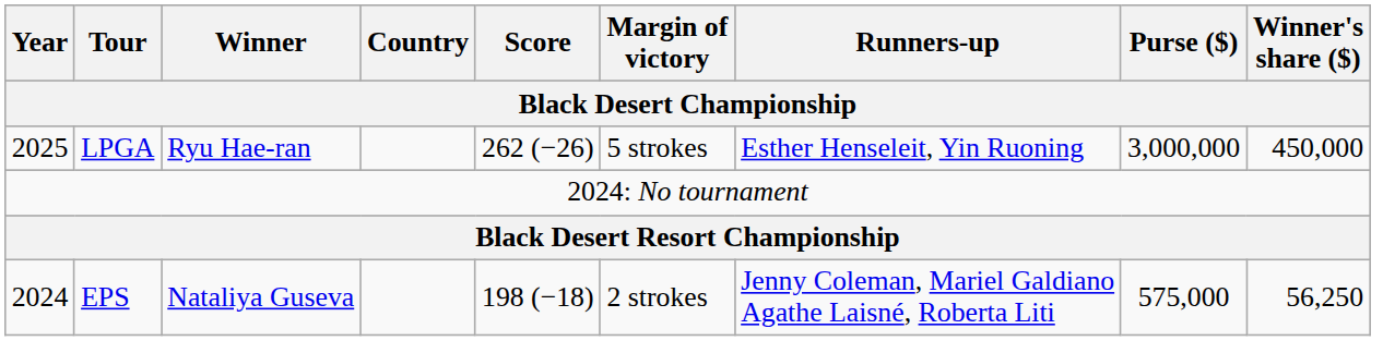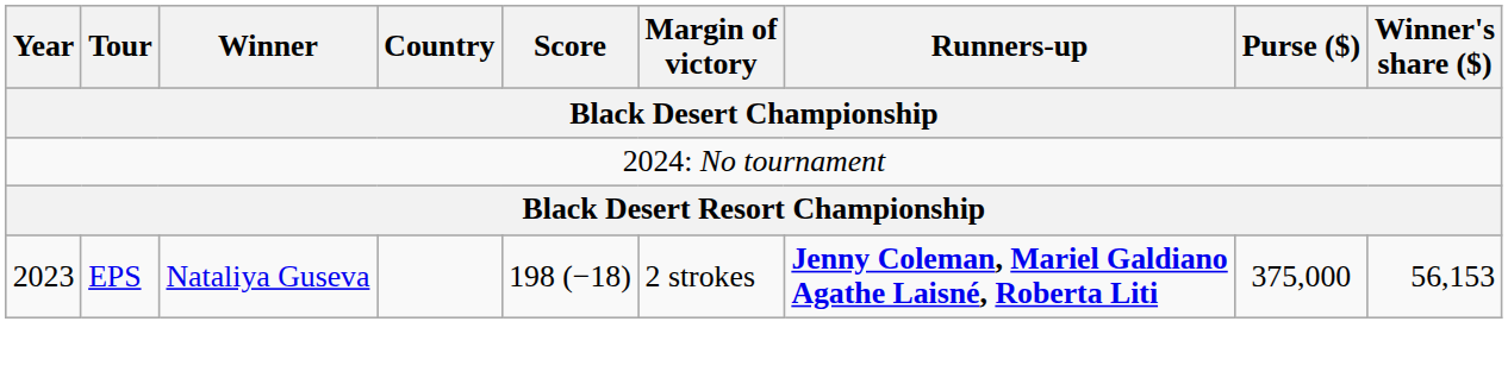 <table class="wikitable">
 <tr>
 <th>Year</th>
 <th>Tour</th>
 <th>Winner</th>
 <th>Country</th>
 <th>Score</th>
 <th>Margin of<br>victory</th>
 <th>Runners-up</th>
 <th>Purse ($)</th>
 <th>Winner's<br>share ($)</th>
 </tr>
 <tr>
 <th colspan=9>Black Desert Championship</th>
 </tr>
 <tr>
-<td>2025</td>
-<td><a href='#'>LPGA</a></td>
-<td><a href='#'>Ryu Hae-ran</a></td>
-<td></td>
-<td>262 (−26)</td>
-<td>5 strokes</td>
-<td> <a href='#'>Esther Henseleit</a>,  <a href='#'>Yin Ruoning</a></td>
-<td align=center>3,000,000</td>
-<td align=right>450,000</td>
-</tr>
-<tr>
 <td colspan=9 align=center>2024: <em>No tournament</em></td>
 </tr>
 <tr>
 <th colspan=9>Black Desert Resort Championship</th>
 </tr>
 <tr>
-<td>2024</td>
+<td>2023</td>
 <td><a href='#'>EPS</a></td>
 <td><a href='#'>Nataliya Guseva</a></td>
 <td></td>
 <td>198 (−18)</td>
 <td>2 strokes</td>
-<td> <a href='#'>Jenny Coleman</a>,  <a href='#'>Mariel Galdiano</a><br> <a href='#'>Agathe Laisné</a>,  <a href='#'>Roberta Liti</a></td>
-<td align=center>575,000</td>
-<td align=right>56,250</td>
+<td><strong> <a href='#'>Jenny Coleman</a>,  <a href='#'>Mariel Galdiano</a><br> <a href='#'>Agathe Laisné</a>,  <a href='#'>Roberta Liti</a></strong></td>
+<td align=center>375,000</td>
+<td align=right>56,153</td>
 </tr>
 </table>
